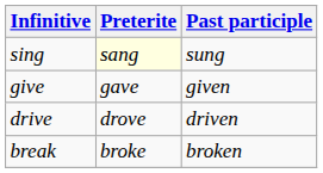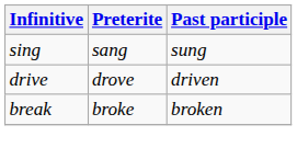 <table class="wikitable">
 <tr>
 <th><a href='#'>Infinitive</a></th>
 <th><a href='#'>Preterite</a></th>
 <th><a href='#'>Past participle</a></th>
 </tr>
 <tr>
 <td><em>sing</em></td>
-<td style="background: lightyellow;"><em>sang</em></td>
+<td><em>sang</em></td>
 <td><em>sung</em></td>
-</tr>
-<tr>
-<td><em>give</em></td>
-<td><em>gave</em></td>
-<td><em>given</em></td>
 </tr>
 <tr>
 <td><em>drive</em></td>
 <td><em>drove</em></td>
 <td><em>driven</em></td>
 </tr>
 <tr>
 <td><em>break</em></td>
 <td><em>broke</em></td>
 <td><em>broken</em></td>
 </tr>
 <tr>
 </tr>
 </table>
